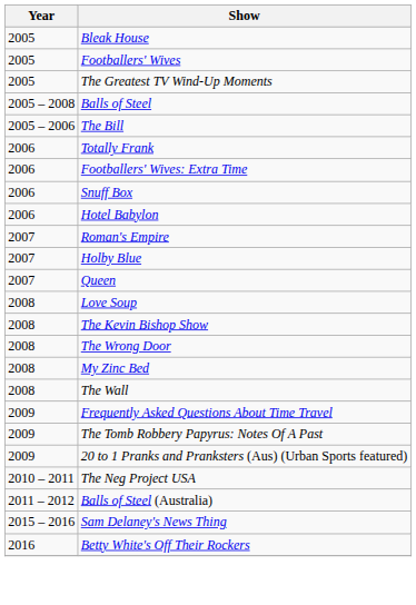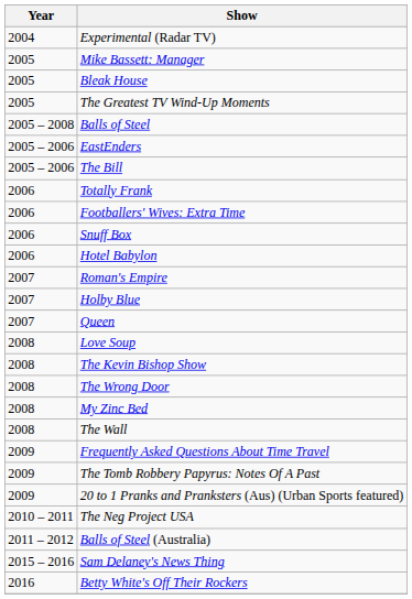 <table class="wikitable" style="font-size: 95%">
 <tr bgcolor="#CCCCCC">
 <th>Year</th>
 <th>Show</th>
 </tr>
 <tr>
-<td>2005</td>
-<td><em><a href='#'>Bleak House</a></em></td>
+<td>2004</td>
+<td><em>Experimental</em> (Radar TV)</td>
 </tr>
 <tr>
 <td>2005</td>
-<td><em><a href='#'>Footballers' Wives</a></em></td>
+<td><em><a href='#'>Mike Bassett: Manager</a></em></td>
+</tr>
+<tr>
+<td>2005</td>
+<td><em><a href='#'>Bleak House</a></em></td>
 </tr>
 <tr>
 <td>2005</td>
 <td><em>The Greatest TV Wind-Up Moments</em></td>
 </tr>
 <tr>
 <td>2005 – 2008</td>
 <td><em><a href='#'>Balls of Steel</a></em></td>
+</tr>
+<tr>
+<td>2005 – 2006</td>
+<td><em><a href='#'>EastEnders</a></em></td>
 </tr>
 <tr>
 <td>2005 – 2006</td>
 <td><em><a href='#'>The Bill</a></em></td>
 </tr>
 <tr>
 <td>2006</td>
 <td><em><a href='#'>Totally Frank</a></em></td>
 </tr>
 <tr>
 <td>2006</td>
 <td><em><a href='#'>Footballers' Wives: Extra Time</a></em></td>
 </tr>
 <tr>
 <td>2006</td>
 <td><em><a href='#'>Snuff Box</a></em></td>
 </tr>
 <tr>
 <td>2006</td>
 <td><em><a href='#'>Hotel Babylon</a></em></td>
 </tr>
 <tr>
 <td>2007</td>
 <td><em><a href='#'>Roman's Empire</a></em></td>
 </tr>
 <tr>
 <td>2007</td>
 <td><em><a href='#'>Holby Blue</a></em></td>
 </tr>
 <tr>
 <td>2007</td>
 <td><em><a href='#'>Queen</a></em></td>
 </tr>
 <tr>
 <td>2008</td>
 <td><em><a href='#'>Love Soup</a></em></td>
 </tr>
 <tr>
 <td>2008</td>
 <td><em><a href='#'>The Kevin Bishop Show</a></em></td>
 </tr>
 <tr>
 <td>2008</td>
 <td><em><a href='#'>The Wrong Door</a></em></td>
 </tr>
 <tr>
 <td>2008</td>
 <td><em><a href='#'>My Zinc Bed</a></em></td>
 </tr>
 <tr>
 <td>2008</td>
 <td><em>The Wall</em></td>
 </tr>
 <tr>
 <td>2009</td>
 <td><em><a href='#'>Frequently Asked Questions About Time Travel</a></em></td>
 </tr>
 <tr>
 <td>2009</td>
 <td><em>The Tomb Robbery Papyrus: Notes Of A Past</em></td>
 </tr>
 <tr>
 <td>2009</td>
 <td><em>20 to 1 Pranks and Pranksters</em> (Aus) (Urban Sports featured)</td>
 </tr>
 <tr>
 <td>2010 – 2011</td>
 <td><em>The Neg Project USA</em></td>
 </tr>
 <tr>
 <td>2011 – 2012</td>
 <td><em><a href='#'>Balls of Steel</a></em> (Australia)</td>
 </tr>
 <tr>
 <td>2015 – 2016</td>
 <td><em><a href='#'>Sam Delaney's News Thing</a></em></td>
 </tr>
 <tr>
 <td>2016</td>
 <td><em><a href='#'>Betty White's Off Their Rockers</a></em></td>
 </tr>
 <tr>
 </tr>
 <tr>
 </tr>
 </table>
